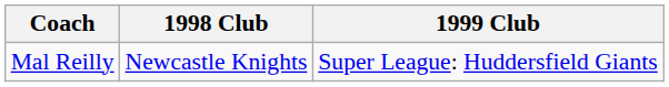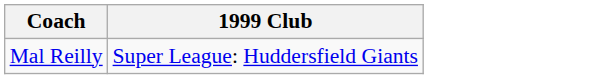 <table class="wikitable sortable">
 <tr>
 <th>Coach</th>
-<th>1998 Club</th>
 <th>1999 Club</th>
 </tr>
 <tr>
 <td data-sort-value="Reilly, Mal"><a href='#'>Mal Reilly</a></td>
-<td> <a href='#'>Newcastle Knights</a></td>
 <td> <a href='#'>Super League</a>: <a href='#'>Huddersfield Giants</a></td>
 </tr>
 </table>
